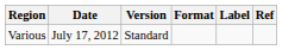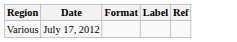 <table class="wikitable">
 <tr>
 <th>Region</th>
 <th>Date</th>
-<th>Version</th>
 <th>Format</th>
 <th>Label</th>
 <th>Ref</th>
 </tr>
 <tr>
 <td>Various</td>
 <td>July 17, 2012</td>
-<td>Standard</td>
 <td></td>
 <td></td>
 <td></td>
 </tr>
 </table>
